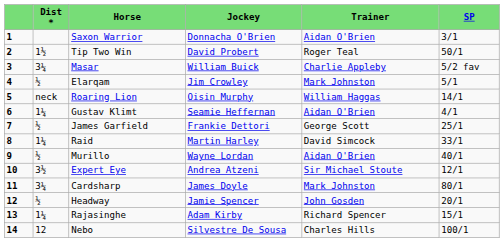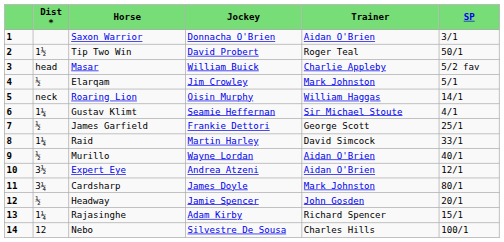 <table class="wikitable">
 <tr style="background:#7d7; text-align:center;">
 <td style="width:35px;"></td>
 <td style="width:45px;"><strong>Dist *</strong></td>
 <td style="width:160px;"><strong>Horse</strong></td>
 <td style="width:160px;"><strong>Jockey</strong></td>
 <td style="width:190px;"><strong>Trainer</strong></td>
 <td style="width:80px;"><strong><a href='#'>SP</a></strong></td>
 </tr>
 <tr>
 <td><strong>1</strong></td>
 <td></td>
 <td><a href='#'>Saxon Warrior</a></td>
 <td><a href='#'>Donnacha O'Brien</a></td>
 <td><a href='#'>Aidan O'Brien</a></td>
 <td>3/1</td>
 </tr>
 <tr>
 <td><strong>2</strong></td>
 <td>1½</td>
 <td>Tip Two Win</td>
 <td><a href='#'>David Probert</a></td>
 <td>Roger Teal</td>
 <td>50/1</td>
 </tr>
 <tr>
 <td><strong>3</strong></td>
-<td>3¼</td>
+<td>head</td>
 <td><a href='#'>Masar</a></td>
 <td><a href='#'>William Buick</a></td>
 <td><a href='#'>Charlie Appleby</a></td>
 <td>5/2 fav</td>
 </tr>
 <tr>
 <td><strong>4</strong></td>
 <td>½</td>
 <td>Elarqam</td>
 <td><a href='#'>Jim Crowley</a></td>
 <td><a href='#'>Mark Johnston</a></td>
 <td>5/1</td>
 </tr>
 <tr>
 <td><strong>5</strong></td>
 <td>neck</td>
 <td><a href='#'>Roaring Lion</a></td>
 <td><a href='#'>Oisin Murphy</a></td>
 <td><a href='#'>William Haggas</a></td>
 <td>14/1</td>
 </tr>
 <tr>
 <td><strong>6</strong></td>
 <td>1¼</td>
 <td>Gustav Klimt</td>
 <td><a href='#'>Seamie Heffernan</a></td>
-<td><a href='#'>Aidan O'Brien</a></td>
+<td><a href='#'>Sir Michael Stoute</a></td>
 <td>4/1</td>
 </tr>
 <tr>
 <td><strong>7</strong></td>
 <td>½</td>
 <td>James Garfield</td>
 <td><a href='#'>Frankie Dettori</a></td>
 <td>George Scott</td>
 <td>25/1</td>
 </tr>
 <tr>
 <td><strong>8</strong></td>
 <td>1¼</td>
 <td>Raid</td>
 <td><a href='#'>Martin Harley</a></td>
 <td>David Simcock</td>
 <td>33/1</td>
 </tr>
 <tr>
 <td><strong>9</strong></td>
 <td>½</td>
 <td>Murillo</td>
 <td><a href='#'>Wayne Lordan</a></td>
 <td><a href='#'>Aidan O'Brien</a></td>
 <td>40/1</td>
 </tr>
 <tr>
 <td><strong>10</strong></td>
 <td>3½</td>
 <td><a href='#'>Expert Eye</a></td>
 <td><a href='#'>Andrea Atzeni</a></td>
-<td><a href='#'>Sir Michael Stoute</a></td>
+<td><a href='#'>Aidan O'Brien</a></td>
 <td>12/1</td>
 </tr>
 <tr>
 <td><strong>11</strong></td>
 <td>3¼</td>
 <td>Cardsharp</td>
 <td><a href='#'>James Doyle</a></td>
 <td><a href='#'>Mark Johnston</a></td>
 <td>80/1</td>
 </tr>
 <tr>
 <td><strong>12</strong></td>
 <td>½</td>
 <td>Headway</td>
 <td><a href='#'>Jamie Spencer</a></td>
 <td><a href='#'>John Gosden</a></td>
 <td>20/1</td>
 </tr>
 <tr>
 <td><strong>13</strong></td>
 <td>1¼</td>
 <td>Rajasinghe</td>
 <td><a href='#'>Adam Kirby</a></td>
 <td>Richard Spencer</td>
 <td>15/1</td>
 </tr>
 <tr>
 <td><strong>14</strong></td>
 <td>12</td>
 <td>Nebo</td>
 <td><a href='#'>Silvestre De Sousa</a></td>
 <td>Charles Hills</td>
 <td>100/1</td>
 </tr>
 </table>
